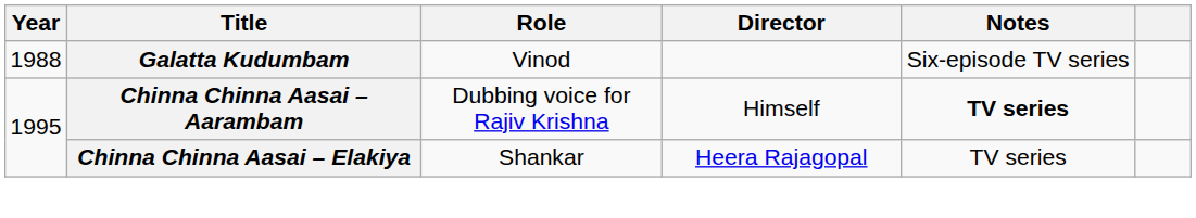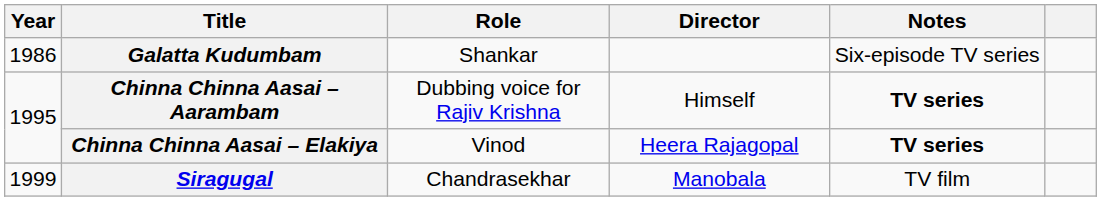 <table class="wikitable sortable plainrowheaders" style="text-align: center;">
 <tr>
 <th scope="col">Year</th>
 <th scope="col" style="width: 15em;">Title</th>
 <th scope="col" style="width: 10em;">Role</th>
 <th scope="col" style="width: 10em;">Director</th>
 <th scope="col" class="unsortable">Notes</th>
 <th scope="col" style="width: 2em;" class="unsortable"></th>
 </tr>
 <tr>
-<td>1988</td>
+<td>1986</td>
 <th scope="row"><em>Galatta Kudumbam</em></th>
-<td>Vinod</td>
+<td>Shankar</td>
 <td></td>
 <td>Six-episode TV series</td>
 <td style="text-align: center;"></td>
 </tr>
 <tr>
 <td rowspan="2">1995</td>
 <th scope="row"><em>Chinna Chinna Aasai – Aarambam</em></th>
 <td>Dubbing voice for <a href='#'>Rajiv Krishna</a></td>
 <td>Himself</td>
 <td><strong>TV series</strong></td>
 <td></td>
 </tr>
 <tr>
 <th scope="row"><em>Chinna Chinna Aasai – Elakiya</em></th>
-<td>Shankar</td>
+<td>Vinod</td>
 <td><a href='#'>Heera Rajagopal</a></td>
-<td>TV series</td>
+<td><strong>TV series</strong></td>
 <td></td>
 </tr>
+<tr>
+<td>1999</td>
+<th scope="row"><em><a href='#'>Siragugal</a></em></th>
+<td>Chandrasekhar</td>
+<td><a href='#'>Manobala</a></td>
+<td>TV film</td>
+<td style="text-align: center;"></td>
+</tr>
 </table>
